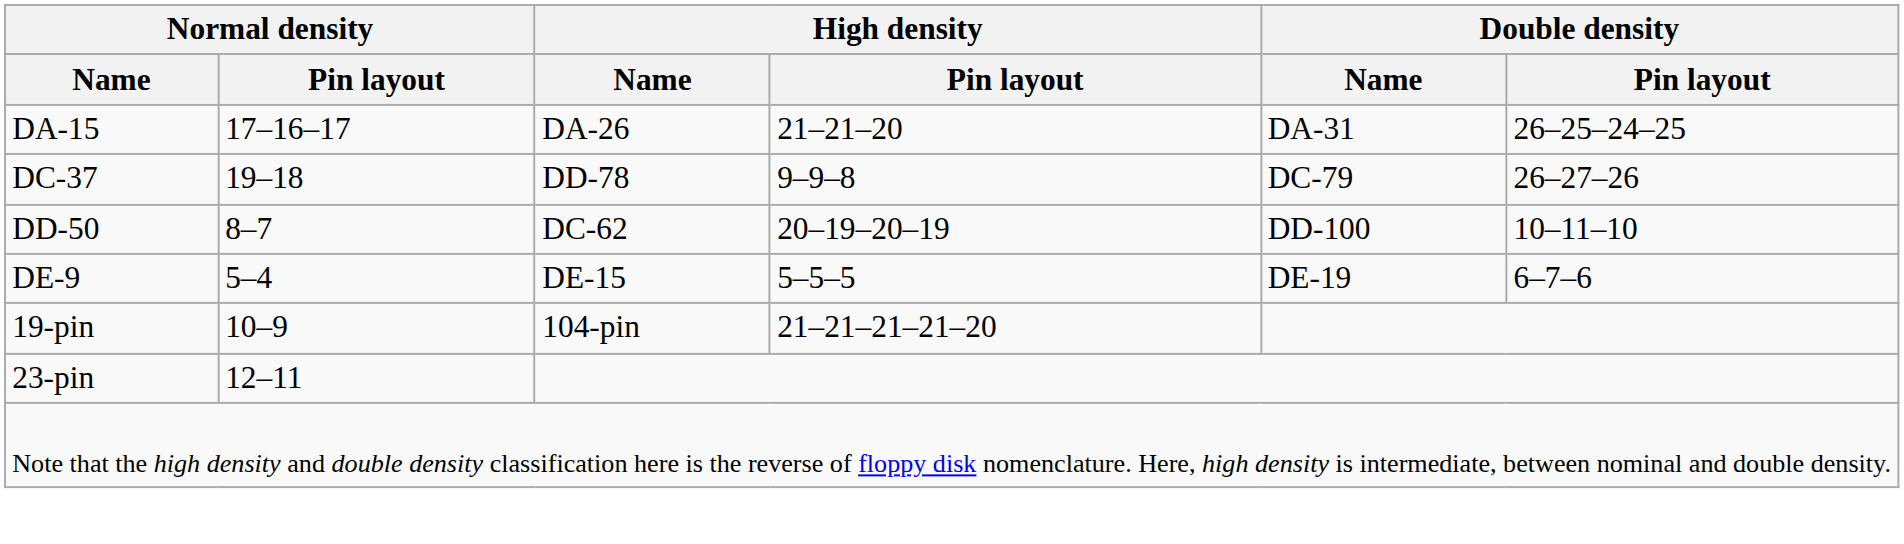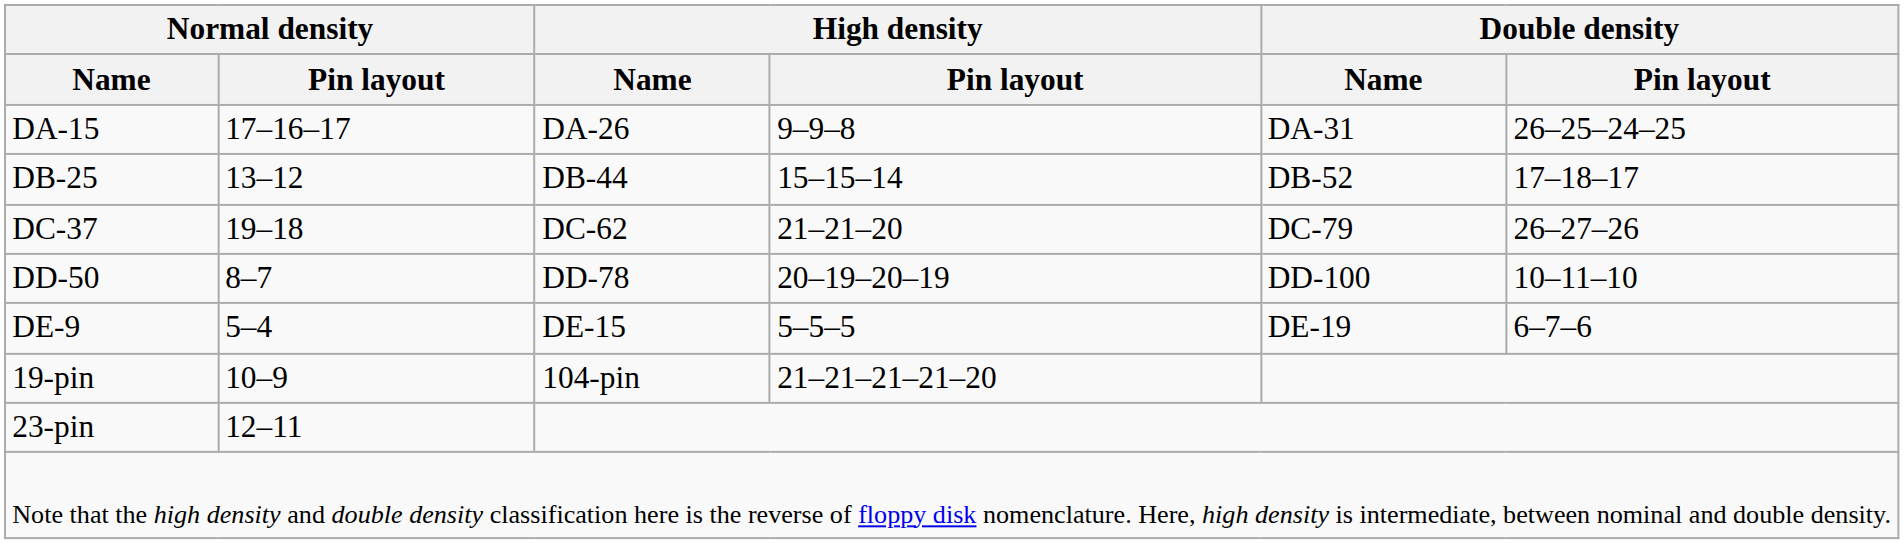 <table class="wikitable floatright" style="margin-left: 1.5em;">
 <tr>
 <th colspan="2">Normal density</th>
 <th colspan="2">High density</th>
 <th colspan="2">Double density</th>
 </tr>
 <tr>
 <th>Name</th>
 <th>Pin layout</th>
 <th>Name</th>
 <th>Pin layout</th>
 <th>Name</th>
 <th>Pin layout</th>
 </tr>
 <tr>
 <td>DA-15</td>
 <td>17–16–17</td>
 <td>DA-26</td>
-<td>21–21–20</td>
+<td>9–9–8</td>
 <td>DA-31</td>
 <td>26–25–24–25</td>
 </tr>
 <tr>
+<td>DB-25</td>
+<td>13–12</td>
+<td>DB-44</td>
+<td>15–15–14</td>
+<td>DB-52</td>
+<td>17–18–17</td>
+</tr>
+<tr>
 <td>DC-37</td>
 <td>19–18</td>
-<td>DD-78</td>
-<td>9–9–8</td>
+<td>DC-62</td>
+<td>21–21–20</td>
 <td>DC-79</td>
 <td>26–27–26</td>
 </tr>
 <tr>
 <td>DD-50</td>
 <td>8–7</td>
-<td>DC-62</td>
+<td>DD-78</td>
 <td>20–19–20–19</td>
 <td>DD-100</td>
 <td>10–11–10</td>
 </tr>
 <tr>
 <td>DE-9</td>
 <td>5–4</td>
 <td>DE-15</td>
 <td>5–5–5</td>
 <td>DE-19</td>
 <td>6–7–6</td>
 </tr>
 <tr>
 <td>19-pin</td>
 <td>10–9</td>
 <td>104-pin</td>
 <td>21–21–21–21–20</td>
 <td colspan=2></td>
 </tr>
 <tr>
 <td>23-pin</td>
 <td>12–11</td>
 </tr>
 <tr>
 <td colspan=6 style="max-width: 52vw"><br><small>Note that the <em>high density</em> and <em>double density</em> classification here is the reverse of <a href='#'>floppy disk</a> nomenclature. Here, <em>high density</em> is intermediate, between nominal and double density.</small></td>
 </tr>
 </table>
